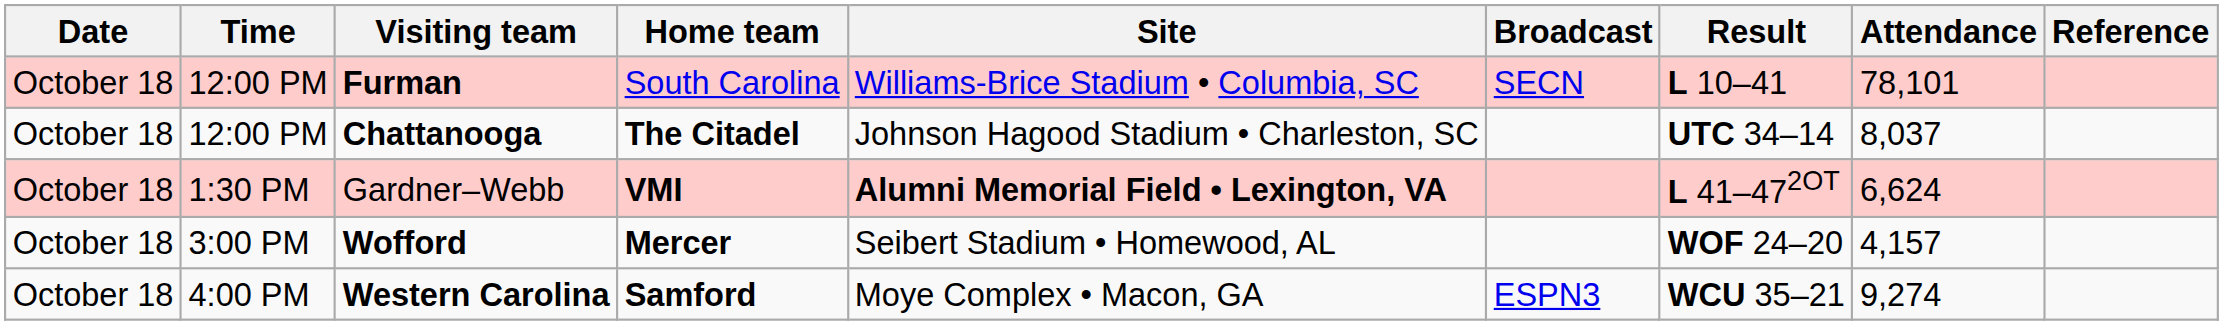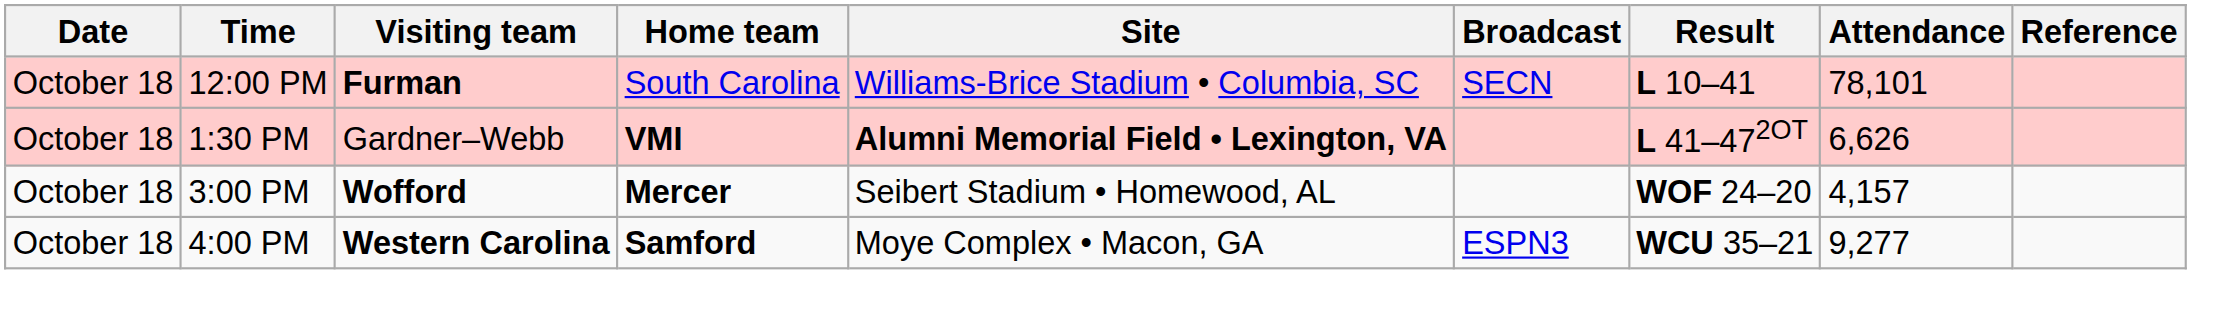 <table class="wikitable" style="font-size:95%;">
 <tr>
 <th>Date</th>
 <th>Time</th>
 <th>Visiting team</th>
 <th>Home team</th>
 <th>Site</th>
 <th>Broadcast</th>
 <th>Result</th>
 <th>Attendance</th>
 <th class="unsortable">Reference</th>
 </tr>
 <tr bgcolor=ffcccc>
 <td>October 18</td>
 <td>12:00 PM</td>
 <td><strong>Furman</strong></td>
 <td><a href='#'>South Carolina</a></td>
 <td><a href='#'>Williams-Brice Stadium</a> • <a href='#'>Columbia, SC</a></td>
 <td><a href='#'>SECN</a></td>
 <td><strong>L</strong> 10–41</td>
 <td>78,101</td>
 <td></td>
 </tr>
-<tr bgcolor=>
-<td>October 18</td>
-<td>12:00 PM</td>
-<td><strong>Chattanooga</strong></td>
-<td><strong>The Citadel</strong></td>
-<td>Johnson Hagood Stadium • Charleston, SC</td>
-<td></td>
-<td><strong>UTC</strong> 34–14</td>
-<td>8,037</td>
-<td></td>
-</tr>
 <tr bgcolor=ffcccc>
 <td>October 18</td>
 <td>1:30 PM</td>
 <td>Gardner–Webb</td>
 <td><strong>VMI</strong></td>
 <td><strong>Alumni Memorial Field • Lexington, VA</strong></td>
 <td></td>
 <td><strong>L</strong> 41–47<sup>2OT</sup></td>
-<td>6,624</td>
+<td>6,626</td>
 <td></td>
 </tr>
 <tr bgcolor=>
 <td>October 18</td>
 <td>3:00 PM</td>
 <td><strong>Wofford</strong></td>
 <td><strong>Mercer</strong></td>
 <td>Seibert Stadium • Homewood, AL</td>
 <td></td>
 <td><strong>WOF</strong> 24–20</td>
 <td>4,157</td>
 <td></td>
 </tr>
 <tr bgcolor=>
 <td>October 18</td>
 <td>4:00 PM</td>
 <td><strong>Western Carolina</strong></td>
 <td><strong>Samford</strong></td>
 <td>Moye Complex • Macon, GA</td>
 <td><a href='#'>ESPN3</a></td>
 <td><strong>WCU</strong> 35–21</td>
-<td>9,274</td>
+<td>9,277</td>
 <td></td>
 </tr>
 </table>
